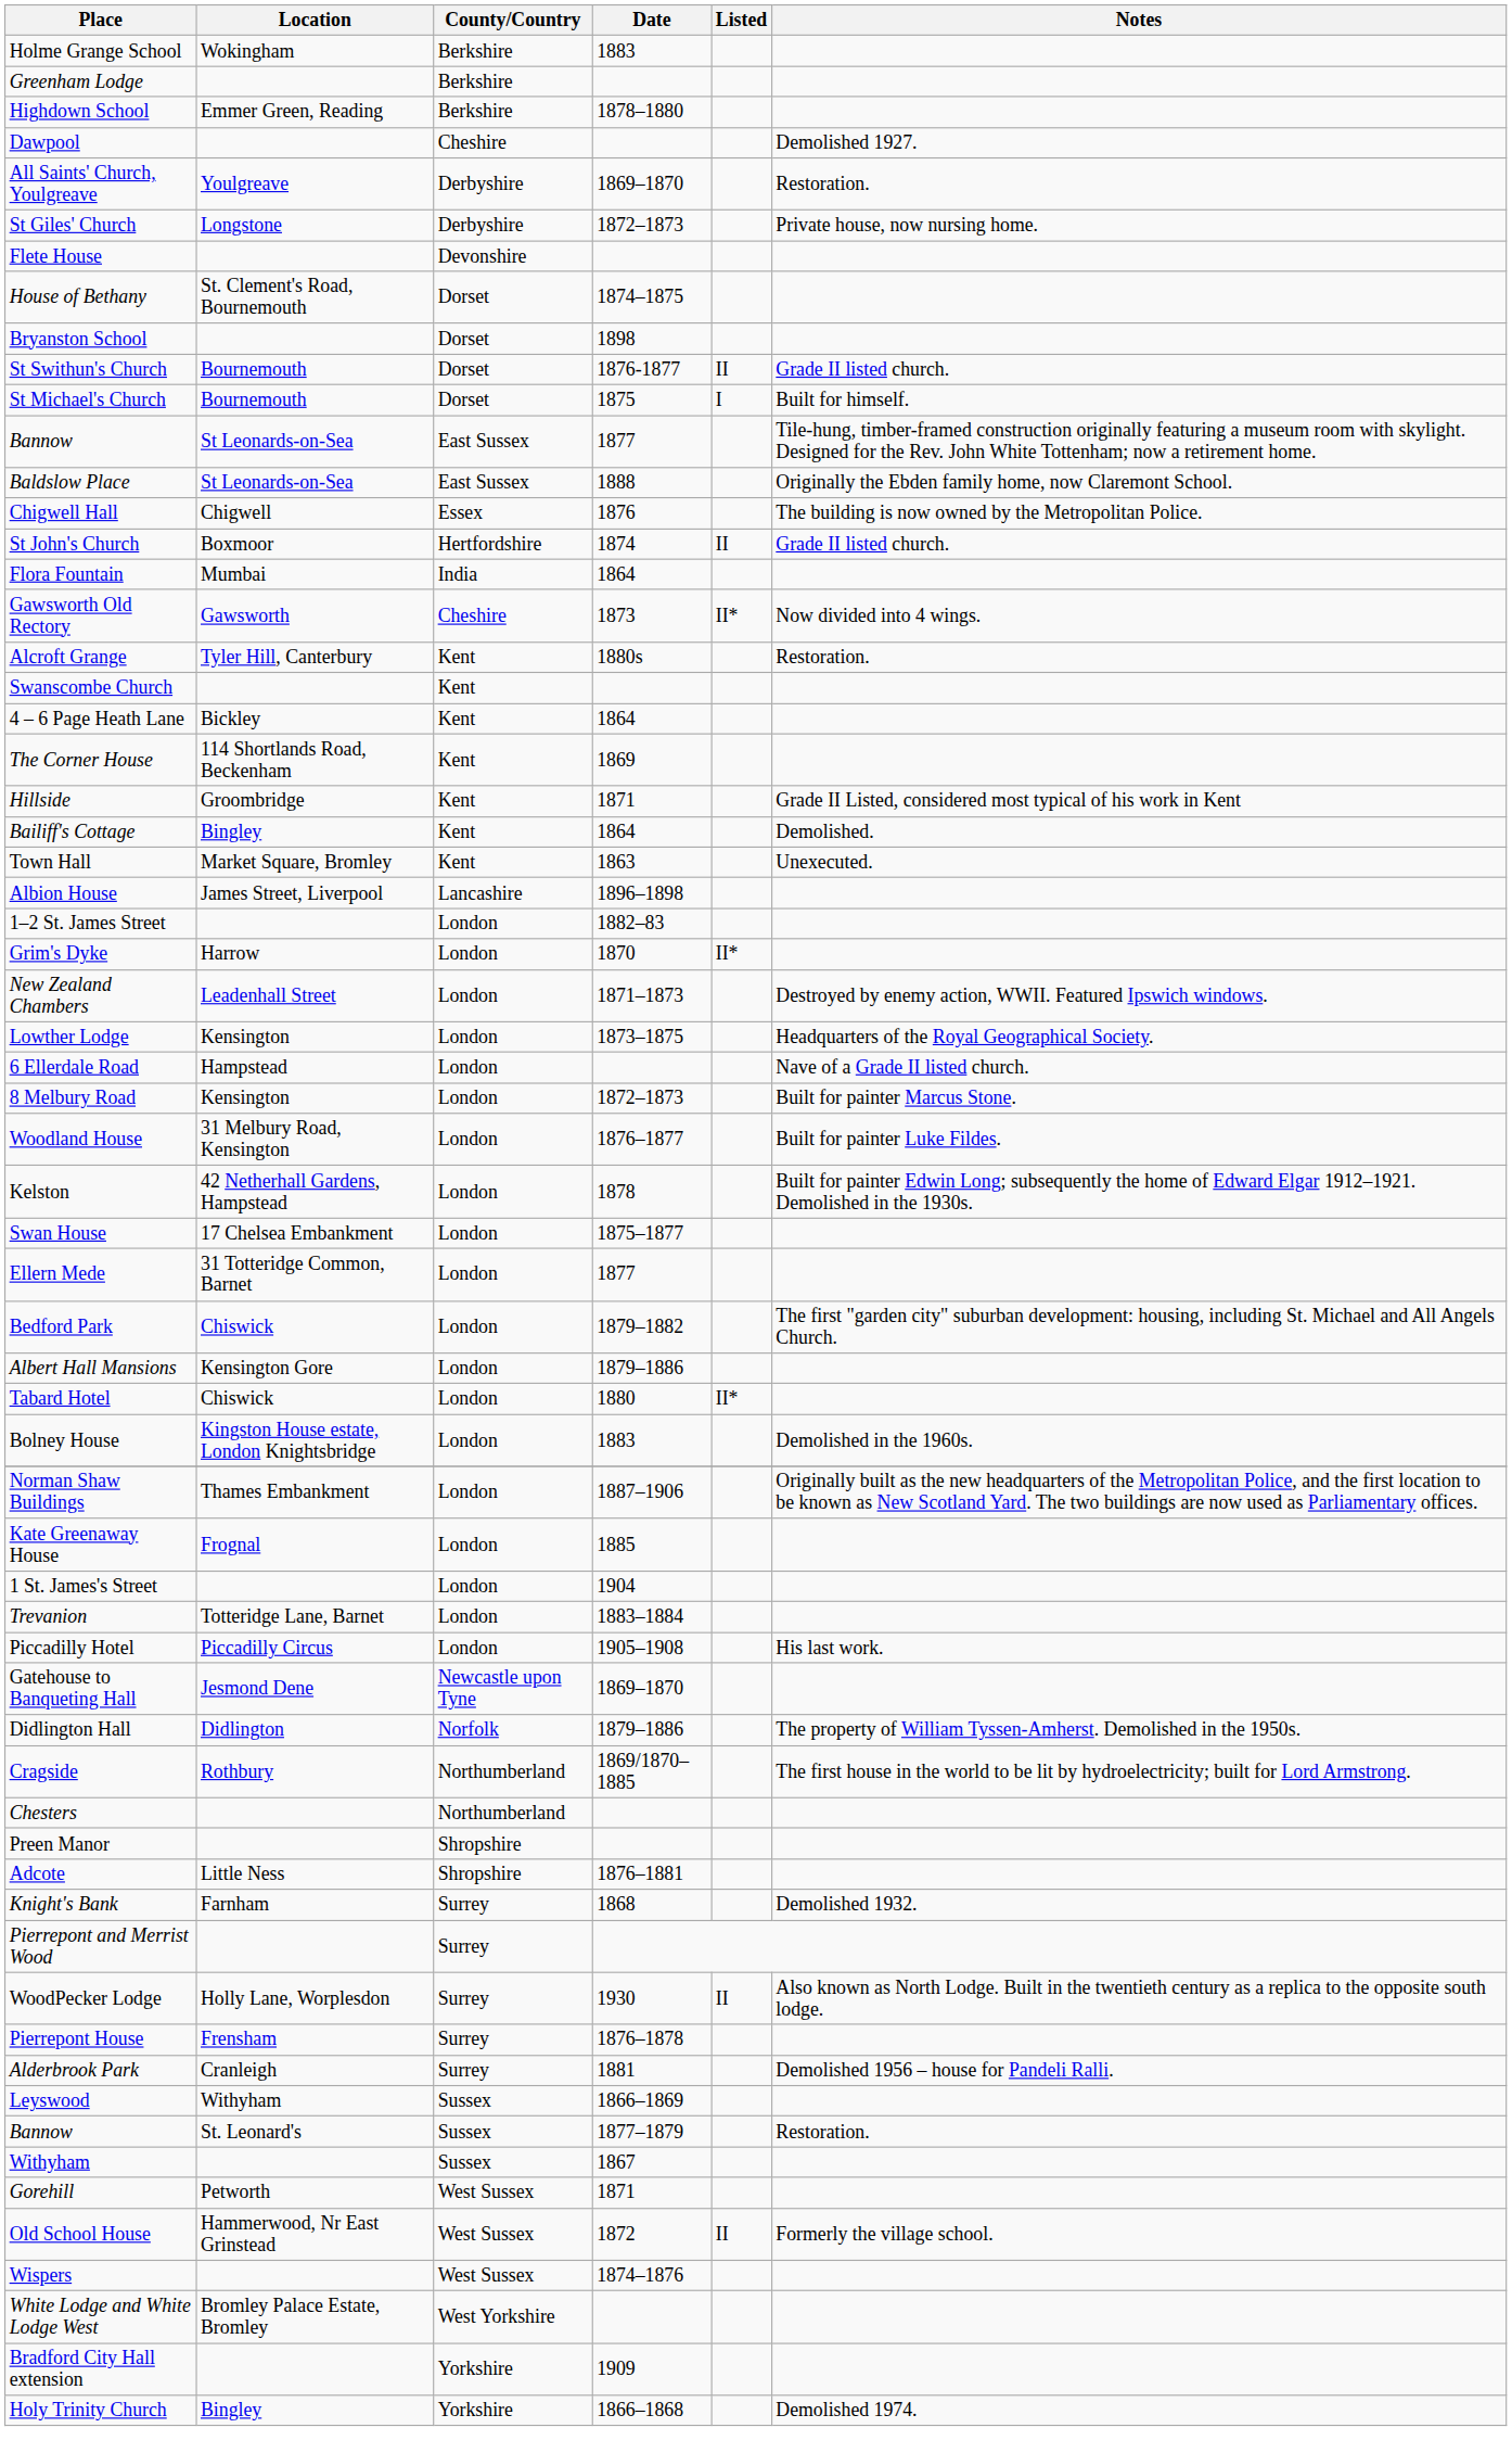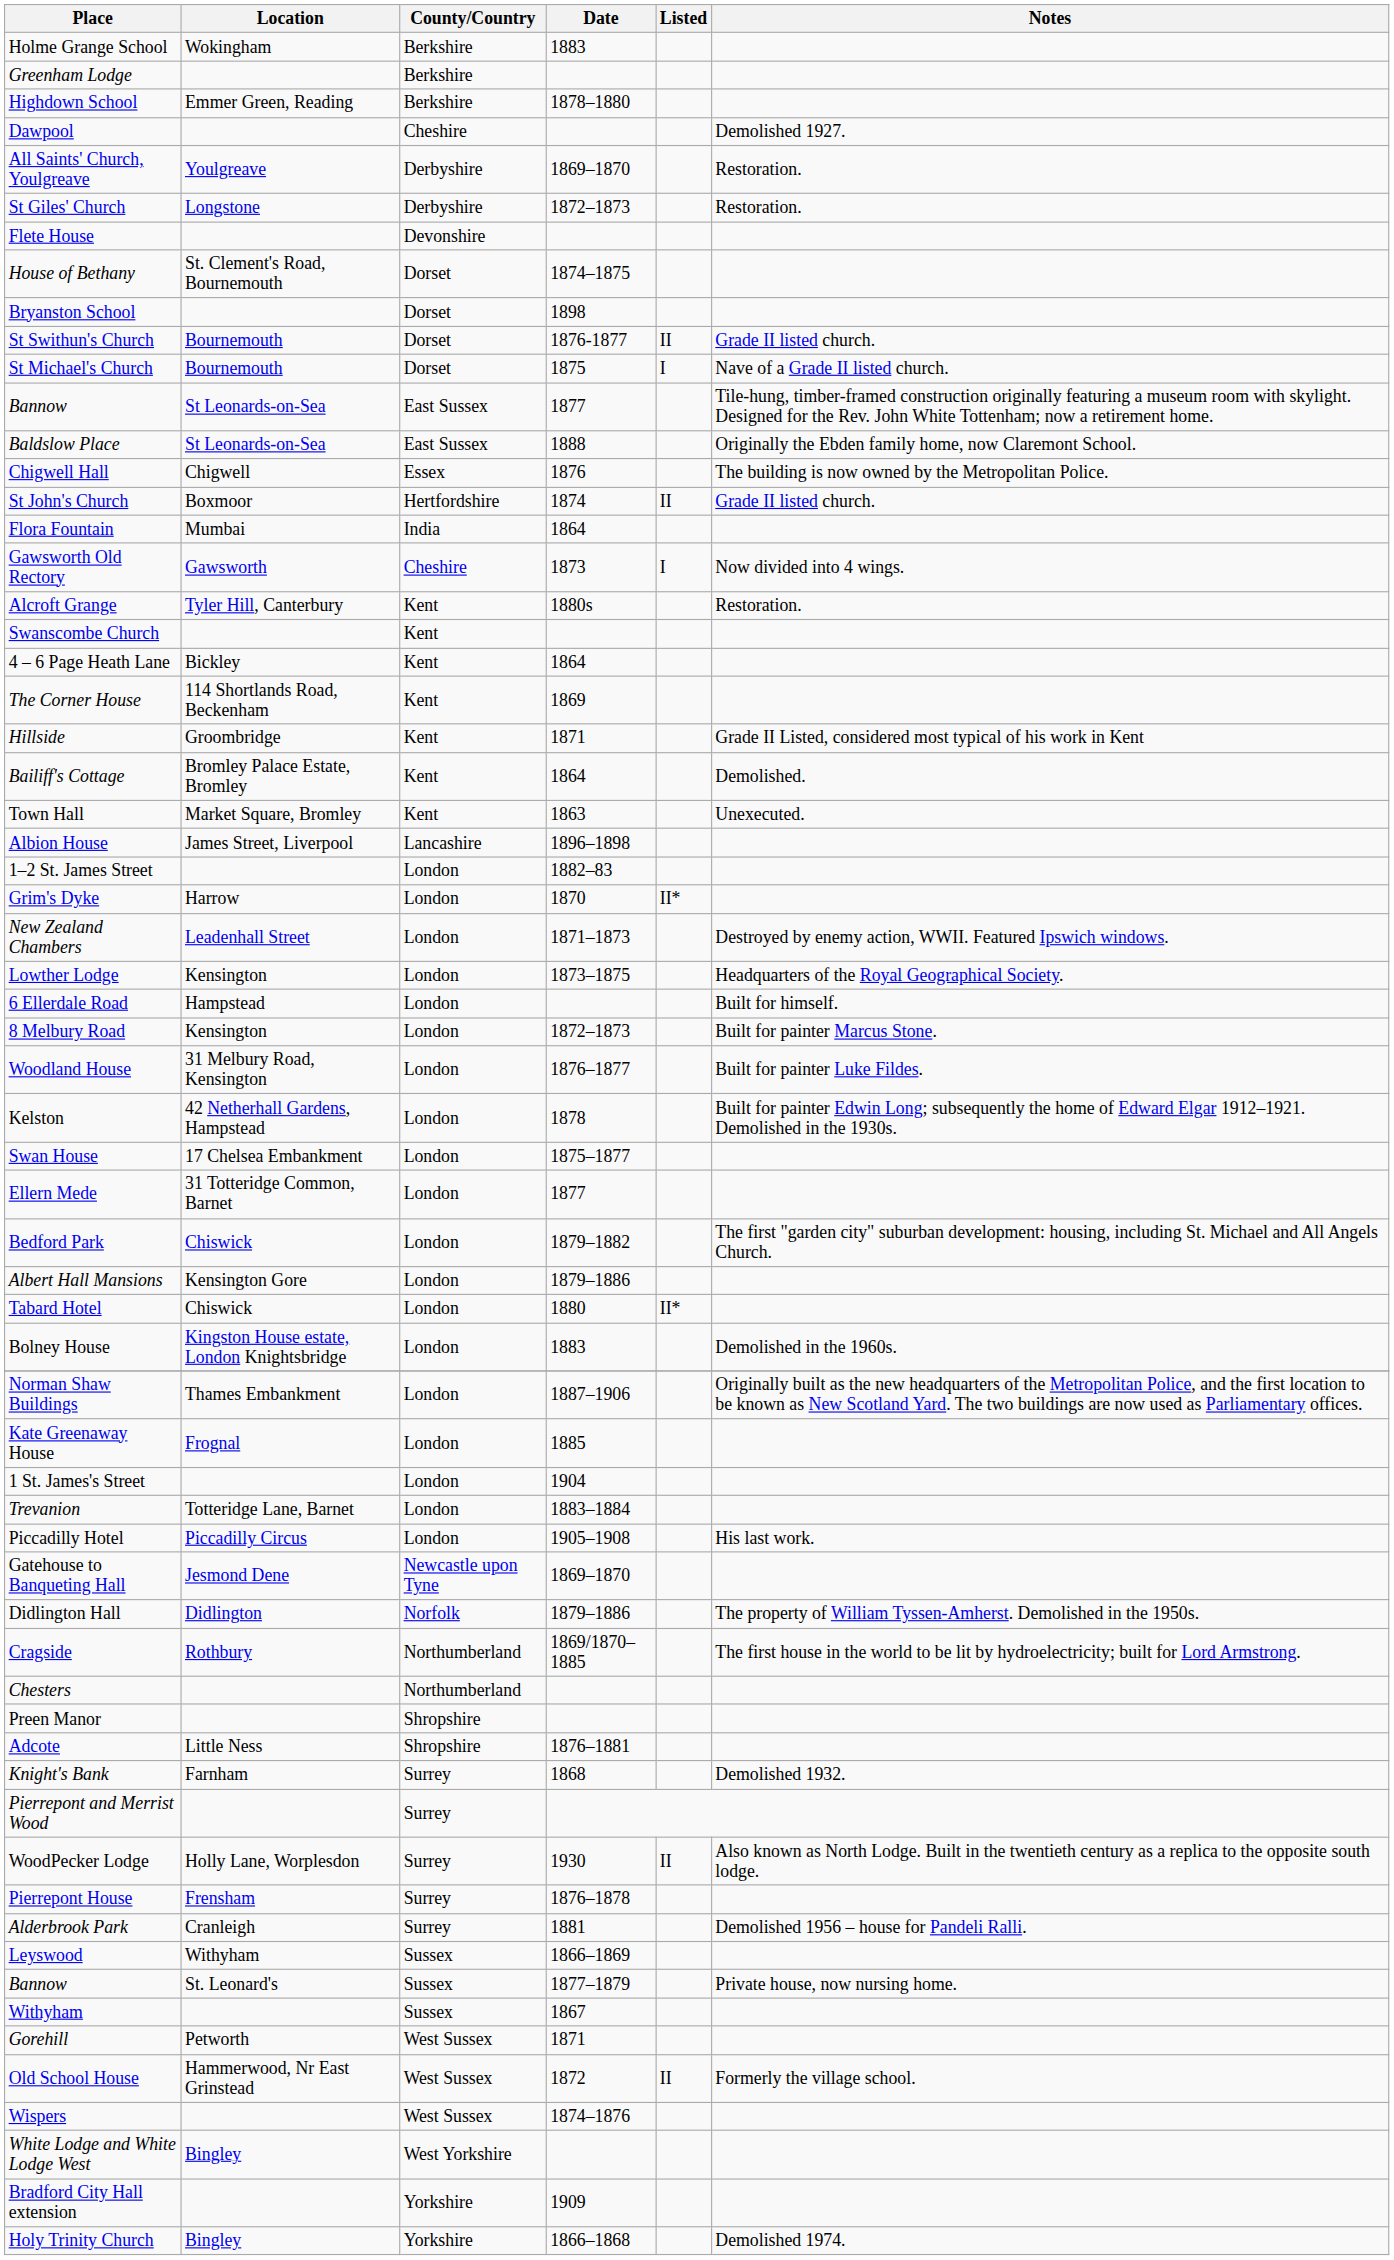 <table class="wikitable sortable mw-collapsible">
 <tr>
 <th>Place</th>
 <th>Location</th>
 <th>County/Country</th>
 <th>Date</th>
 <th>Listed</th>
 <th>Notes</th>
 </tr>
 <tr>
 <td>Holme Grange School</td>
 <td>Wokingham</td>
 <td>Berkshire</td>
 <td>1883</td>
 <td></td>
 <td></td>
 </tr>
 <tr>
 <td><em>Greenham Lodge</em></td>
 <td></td>
 <td>Berkshire</td>
 <td></td>
 <td></td>
 <td></td>
 </tr>
 <tr>
 <td><a href='#'>Highdown School</a></td>
 <td>Emmer Green, Reading</td>
 <td>Berkshire</td>
 <td>1878–1880</td>
 <td></td>
 <td></td>
 </tr>
 <tr>
 <td><a href='#'>Dawpool</a></td>
 <td></td>
 <td>Cheshire</td>
 <td></td>
 <td></td>
 <td>Demolished 1927.</td>
 </tr>
 <tr>
 <td><a href='#'>All Saints' Church, Youlgreave</a></td>
 <td><a href='#'>Youlgreave</a></td>
 <td>Derbyshire</td>
 <td>1869–1870</td>
 <td></td>
 <td>Restoration.</td>
 </tr>
 <tr>
 <td><a href='#'>St Giles' Church</a></td>
 <td><a href='#'>Longstone</a></td>
 <td>Derbyshire</td>
 <td>1872–1873</td>
 <td></td>
-<td>Private house, now nursing home.</td>
+<td>Restoration.</td>
 </tr>
 <tr>
 <td><a href='#'>Flete House</a></td>
 <td></td>
 <td>Devonshire</td>
 <td></td>
 <td></td>
 <td></td>
 </tr>
 <tr>
 <td><em>House of Bethany</em></td>
 <td>St. Clement's Road, Bournemouth</td>
 <td>Dorset</td>
 <td>1874–1875</td>
 <td></td>
 <td></td>
 </tr>
 <tr>
 <td><a href='#'>Bryanston School</a></td>
 <td></td>
 <td>Dorset</td>
 <td>1898</td>
 <td></td>
 <td></td>
 </tr>
 <tr>
 <td><a href='#'>St Swithun's Church</a></td>
 <td><a href='#'>Bournemouth</a></td>
 <td>Dorset</td>
 <td>1876-1877</td>
 <td>II</td>
 <td><a href='#'>Grade II listed</a> church.</td>
 </tr>
 <tr>
 <td><a href='#'>St Michael's Church</a></td>
 <td><a href='#'>Bournemouth</a></td>
 <td>Dorset</td>
 <td>1875</td>
 <td>I</td>
-<td>Built for himself.</td>
+<td>Nave of a <a href='#'>Grade II listed</a> church.</td>
 </tr>
 <tr>
 <td><em>Bannow</em></td>
 <td><a href='#'>St Leonards-on-Sea</a></td>
 <td>East Sussex</td>
 <td>1877</td>
 <td></td>
 <td>Tile-hung, timber-framed construction originally featuring a museum room with skylight. Designed for the Rev. John White Tottenham; now a retirement home.</td>
 </tr>
 <tr>
 <td><em>Baldslow Place</em></td>
 <td><a href='#'>St Leonards-on-Sea</a></td>
 <td>East Sussex</td>
 <td>1888</td>
 <td></td>
 <td>Originally the Ebden family home, now Claremont School.</td>
 </tr>
 <tr>
 <td><a href='#'>Chigwell Hall</a></td>
 <td>Chigwell</td>
 <td>Essex</td>
 <td>1876</td>
 <td></td>
 <td>The building is now owned by the Metropolitan Police.</td>
 </tr>
 <tr>
 <td><a href='#'>St John's Church</a></td>
 <td>Boxmoor</td>
 <td>Hertfordshire</td>
 <td>1874</td>
 <td>II</td>
 <td><a href='#'>Grade II listed</a> church.</td>
 </tr>
 <tr>
 <td><a href='#'>Flora Fountain</a></td>
 <td>Mumbai</td>
 <td>India</td>
 <td>1864</td>
 <td></td>
 <td></td>
 </tr>
 <tr>
 <td><a href='#'>Gawsworth Old Rectory</a></td>
 <td><a href='#'>Gawsworth</a></td>
 <td><a href='#'>Cheshire</a></td>
 <td>1873</td>
-<td>II*</td>
+<td>I</td>
 <td>Now divided into 4 wings.</td>
 </tr>
 <tr>
 <td><a href='#'>Alcroft Grange</a></td>
 <td><a href='#'>Tyler Hill</a>, Canterbury</td>
 <td>Kent</td>
 <td>1880s</td>
 <td></td>
 <td>Restoration.</td>
 </tr>
 <tr>
 <td><a href='#'>Swanscombe Church</a></td>
 <td></td>
 <td>Kent</td>
 <td></td>
 <td></td>
 <td></td>
 </tr>
 <tr>
 <td>4 – 6 Page Heath Lane</td>
 <td>Bickley</td>
 <td>Kent</td>
 <td>1864</td>
 <td></td>
 <td></td>
 </tr>
 <tr>
 <td><em>The Corner House</em></td>
 <td>114 Shortlands Road, Beckenham</td>
 <td>Kent</td>
 <td>1869</td>
 <td></td>
 <td></td>
 </tr>
 <tr>
 <td><em>Hillside</em></td>
 <td>Groombridge</td>
 <td>Kent</td>
 <td>1871</td>
 <td></td>
 <td>Grade II Listed, considered most typical of his work in Kent</td>
 </tr>
 <tr>
 <td><em>Bailiff's Cottage</em></td>
-<td><a href='#'>Bingley</a></td>
+<td>Bromley Palace Estate, Bromley</td>
 <td>Kent</td>
 <td>1864</td>
 <td></td>
 <td>Demolished.</td>
 </tr>
 <tr>
 <td>Town Hall</td>
 <td>Market Square, Bromley</td>
 <td>Kent</td>
 <td>1863</td>
 <td></td>
 <td>Unexecuted.</td>
 </tr>
 <tr>
 <td><a href='#'>Albion House</a></td>
 <td>James Street, Liverpool</td>
 <td>Lancashire</td>
 <td>1896–1898</td>
 <td></td>
 <td></td>
 </tr>
 <tr>
 <td>1–2 St. James Street</td>
 <td></td>
 <td>London</td>
 <td>1882–83</td>
 <td></td>
 <td></td>
 </tr>
 <tr>
 <td><a href='#'>Grim's Dyke</a></td>
 <td>Harrow</td>
 <td>London</td>
 <td>1870</td>
 <td>II*</td>
 <td></td>
 </tr>
 <tr>
 <td><em>New Zealand Chambers</em></td>
 <td><a href='#'>Leadenhall Street</a></td>
 <td>London</td>
 <td>1871–1873</td>
 <td></td>
 <td>Destroyed by enemy action, WWII. Featured <a href='#'>Ipswich windows</a>.</td>
 </tr>
 <tr>
 <td><a href='#'>Lowther Lodge</a></td>
 <td>Kensington</td>
 <td>London</td>
 <td>1873–1875</td>
 <td></td>
 <td>Headquarters of the <a href='#'>Royal Geographical Society</a>.</td>
 </tr>
 <tr>
 <td><a href='#'>6 Ellerdale Road</a></td>
 <td>Hampstead</td>
 <td>London</td>
 <td></td>
 <td></td>
-<td>Nave of a <a href='#'>Grade II listed</a> church.</td>
+<td>Built for himself.</td>
 </tr>
 <tr>
 <td><a href='#'>8 Melbury Road</a></td>
 <td>Kensington</td>
 <td>London</td>
 <td>1872–1873</td>
 <td></td>
 <td>Built for painter <a href='#'>Marcus Stone</a>.</td>
 </tr>
 <tr>
 <td><a href='#'>Woodland House</a></td>
 <td>31 Melbury Road, Kensington</td>
 <td>London</td>
 <td>1876–1877</td>
 <td></td>
 <td>Built for painter <a href='#'>Luke Fildes</a>.</td>
 </tr>
 <tr>
 <td>Kelston</td>
 <td>42 <a href='#'>Netherhall Gardens</a>, Hampstead</td>
 <td>London</td>
 <td>1878</td>
 <td></td>
 <td>Built for painter <a href='#'>Edwin Long</a>; subsequently the home of <a href='#'>Edward Elgar</a> 1912–1921. Demolished in the 1930s.</td>
 </tr>
 <tr>
 <td><a href='#'>Swan House</a></td>
 <td>17 Chelsea Embankment</td>
 <td>London</td>
 <td>1875–1877</td>
 <td></td>
 <td></td>
 </tr>
 <tr>
 <td><a href='#'>Ellern Mede</a></td>
 <td>31 Totteridge Common, Barnet</td>
 <td>London</td>
 <td>1877</td>
 <td></td>
 <td></td>
 </tr>
 <tr>
 <td><a href='#'>Bedford Park</a></td>
 <td><a href='#'>Chiswick</a></td>
 <td>London</td>
 <td>1879–1882</td>
 <td></td>
 <td>The first "garden city" suburban development: housing, including St. Michael and All Angels Church.</td>
 </tr>
 <tr>
 <td><em>Albert Hall Mansions</em></td>
 <td>Kensington Gore</td>
 <td>London</td>
 <td>1879–1886</td>
 <td></td>
 <td></td>
 </tr>
 <tr>
 <td><a href='#'>Tabard Hotel</a></td>
 <td>Chiswick</td>
 <td>London</td>
 <td>1880</td>
 <td>II*</td>
 </tr>
 <tr>
 <td>Bolney House</td>
 <td><a href='#'>Kingston House estate, London</a> Knightsbridge</td>
 <td>London</td>
 <td>1883</td>
 <td></td>
 <td>Demolished in the 1960s.</td>
 </tr>
 <tr>
 </tr>
 <tr>
 <td><a href='#'>Norman Shaw Buildings</a></td>
 <td>Thames Embankment</td>
 <td>London</td>
 <td>1887–1906</td>
 <td></td>
 <td>Originally built as the new headquarters of the <a href='#'>Metropolitan Police</a>, and the first location to be known as <a href='#'>New Scotland Yard</a>. The two buildings are now used as <a href='#'>Parliamentary</a> offices.</td>
 </tr>
 <tr>
 <td><a href='#'>Kate Greenaway</a> House</td>
 <td><a href='#'>Frognal</a></td>
 <td>London</td>
 <td>1885</td>
 <td></td>
 <td></td>
 </tr>
 <tr>
 <td>1 St. James's Street</td>
 <td></td>
 <td>London</td>
 <td>1904</td>
 <td></td>
 <td></td>
 </tr>
 <tr>
 <td><em>Trevanion</em></td>
 <td>Totteridge Lane, Barnet</td>
 <td>London</td>
 <td>1883–1884</td>
 <td></td>
 <td></td>
 </tr>
 <tr>
 <td>Piccadilly Hotel</td>
 <td><a href='#'>Piccadilly Circus</a></td>
 <td>London</td>
 <td>1905–1908</td>
 <td></td>
 <td>His last work.</td>
 </tr>
 <tr>
 <td>Gatehouse to <a href='#'>Banqueting Hall</a></td>
 <td><a href='#'>Jesmond Dene</a></td>
 <td><a href='#'>Newcastle upon Tyne</a></td>
 <td>1869–1870</td>
 <td></td>
 <td></td>
 </tr>
 <tr>
 <td>Didlington Hall</td>
 <td><a href='#'>Didlington</a></td>
 <td><a href='#'>Norfolk</a></td>
 <td>1879–1886</td>
 <td></td>
 <td>The property of <a href='#'>William Tyssen-Amherst</a>. Demolished in the 1950s.</td>
 </tr>
 <tr>
 <td><a href='#'>Cragside</a></td>
 <td><a href='#'>Rothbury</a></td>
 <td>Northumberland</td>
 <td>1869/1870–1885</td>
 <td></td>
 <td>The first house in the world to be lit by hydroelectricity; built for <a href='#'>Lord Armstrong</a>.</td>
 </tr>
 <tr>
 <td><em>Chesters</em></td>
 <td></td>
 <td>Northumberland</td>
 <td></td>
 <td></td>
 <td></td>
 </tr>
 <tr>
 <td>Preen Manor</td>
 <td></td>
 <td>Shropshire</td>
 <td></td>
 <td></td>
 <td></td>
 </tr>
 <tr>
 <td><a href='#'>Adcote</a></td>
 <td>Little Ness</td>
 <td>Shropshire</td>
 <td>1876–1881</td>
 <td></td>
 <td></td>
 </tr>
 <tr>
 <td><em>Knight's Bank</em></td>
 <td>Farnham</td>
 <td>Surrey</td>
 <td>1868</td>
 <td></td>
 <td>Demolished 1932.</td>
 </tr>
 <tr>
 <td><em>Pierrepont and Merrist Wood</em></td>
 <td></td>
 <td>Surrey</td>
 </tr>
 <tr>
 <td>WoodPecker Lodge</td>
 <td>Holly Lane, Worplesdon</td>
 <td>Surrey</td>
 <td>1930</td>
 <td>II</td>
 <td>Also known as North Lodge. Built in the twentieth century as a replica to the opposite south lodge.</td>
 </tr>
 <tr>
 <td><a href='#'>Pierrepont House</a></td>
 <td><a href='#'>Frensham</a></td>
 <td>Surrey</td>
 <td>1876–1878</td>
 <td></td>
 <td></td>
 </tr>
 <tr>
 <td><em>Alderbrook Park</em></td>
 <td>Cranleigh</td>
 <td>Surrey</td>
 <td>1881</td>
 <td></td>
 <td>Demolished 1956 – house for <a href='#'>Pandeli Ralli</a>.</td>
 </tr>
 <tr>
 <td><a href='#'>Leyswood</a></td>
 <td>Withyham</td>
 <td>Sussex</td>
 <td>1866–1869</td>
 <td></td>
 <td></td>
 </tr>
 <tr>
 <td><em>Bannow</em></td>
 <td>St. Leonard's</td>
 <td>Sussex</td>
 <td>1877–1879</td>
 <td></td>
-<td>Restoration.</td>
+<td>Private house, now nursing home.</td>
 </tr>
 <tr>
 <td><a href='#'>Withyham</a></td>
 <td></td>
 <td>Sussex</td>
 <td>1867</td>
 <td></td>
 <td></td>
 </tr>
 <tr>
 <td><em>Gorehill</em></td>
 <td>Petworth</td>
 <td>West Sussex</td>
 <td>1871</td>
 <td></td>
 <td></td>
 </tr>
 <tr>
 <td><a href='#'>Old School House</a></td>
 <td>Hammerwood, Nr East Grinstead</td>
 <td>West Sussex</td>
 <td>1872</td>
 <td>II</td>
 <td>Formerly the village school.</td>
 </tr>
 <tr>
 <td><a href='#'>Wispers</a></td>
 <td></td>
 <td>West Sussex</td>
 <td>1874–1876</td>
 <td></td>
 <td></td>
 </tr>
 <tr>
 <td><em>White Lodge and White Lodge West</em></td>
-<td>Bromley Palace Estate, Bromley</td>
+<td><a href='#'>Bingley</a></td>
 <td>West Yorkshire</td>
 <td></td>
 <td></td>
 <td></td>
 </tr>
 <tr>
 <td><a href='#'>Bradford City Hall</a> extension</td>
 <td></td>
 <td>Yorkshire</td>
 <td>1909</td>
 <td></td>
 <td></td>
 </tr>
 <tr>
 <td><a href='#'>Holy Trinity Church</a></td>
 <td><a href='#'>Bingley</a></td>
 <td>Yorkshire</td>
 <td>1866–1868</td>
 <td></td>
 <td>Demolished 1974.</td>
 </tr>
 </table>
